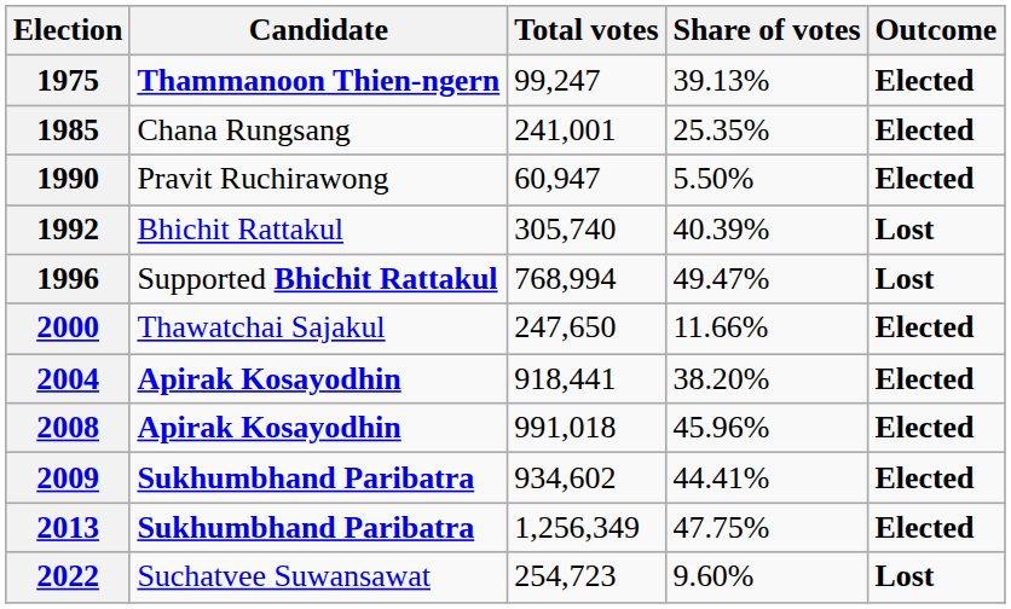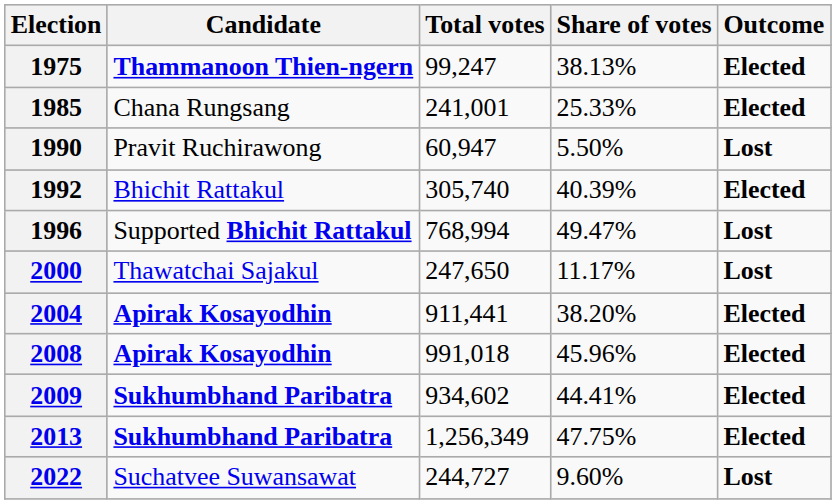 <table class="wikitable">
 <tr>
 <th>Election</th>
 <th>Candidate</th>
 <th>Total votes</th>
 <th>Share of votes</th>
 <th>Outcome</th>
 </tr>
 <tr>
 <th>1975</th>
 <td><strong><a href='#'>Thammanoon Thien-ngern</a></strong></td>
 <td>99,247</td>
-<td>39.13%</td>
+<td>38.13%</td>
 <td><strong>Elected</strong> </td>
 </tr>
 <tr>
 <th>1985</th>
 <td>Chana Rungsang</td>
 <td>241,001</td>
-<td>25.35%</td>
+<td>25.33%</td>
 <td><strong>Elected</strong> </td>
 </tr>
 <tr>
 <th>1990</th>
 <td>Pravit Ruchirawong</td>
 <td>60,947</td>
 <td>5.50%</td>
-<td><strong>Elected</strong> </td>
+<td><strong>Lost</strong> </td>
 </tr>
 <tr>
 <th>1992</th>
 <td><a href='#'>Bhichit Rattakul</a></td>
 <td>305,740</td>
 <td>40.39%</td>
-<td><strong>Lost</strong> </td>
+<td><strong>Elected</strong> </td>
 </tr>
 <tr>
 <th>1996</th>
 <td>Supported <strong><a href='#'>Bhichit Rattakul</a></strong></td>
 <td>768,994</td>
 <td>49.47%</td>
 <td><strong>Lost</strong> </td>
 </tr>
 <tr>
 <th><a href='#'>2000</a></th>
 <td><a href='#'>Thawatchai Sajakul</a></td>
 <td>247,650</td>
-<td>11.66%</td>
-<td><strong>Elected</strong> </td>
+<td>11.17%</td>
+<td><strong>Lost</strong> </td>
 </tr>
 <tr>
 <th><a href='#'>2004</a></th>
 <td><strong><a href='#'>Apirak Kosayodhin</a></strong></td>
-<td>918,441</td>
+<td>911,441</td>
 <td>38.20%</td>
 <td><strong>Elected</strong> </td>
 </tr>
 <tr>
 <th><a href='#'>2008</a></th>
 <td><strong><a href='#'>Apirak Kosayodhin</a></strong></td>
 <td>991,018</td>
 <td>45.96%</td>
 <td><strong>Elected</strong> </td>
 </tr>
 <tr>
 <th><a href='#'>2009</a></th>
 <td><strong><a href='#'>Sukhumbhand Paribatra</a></strong></td>
 <td>934,602</td>
 <td>44.41%</td>
 <td><strong>Elected</strong> </td>
 </tr>
 <tr>
 <th><a href='#'>2013</a></th>
 <td><strong><a href='#'>Sukhumbhand Paribatra</a></strong></td>
 <td>1,256,349</td>
 <td>47.75%</td>
 <td><strong>Elected</strong> </td>
 </tr>
 <tr>
 <th><a href='#'>2022</a></th>
 <td><a href='#'>Suchatvee Suwansawat</a></td>
-<td>254,723</td>
+<td>244,727</td>
 <td>9.60%</td>
 <td><strong>Lost</strong> </td>
 </tr>
 </table>
